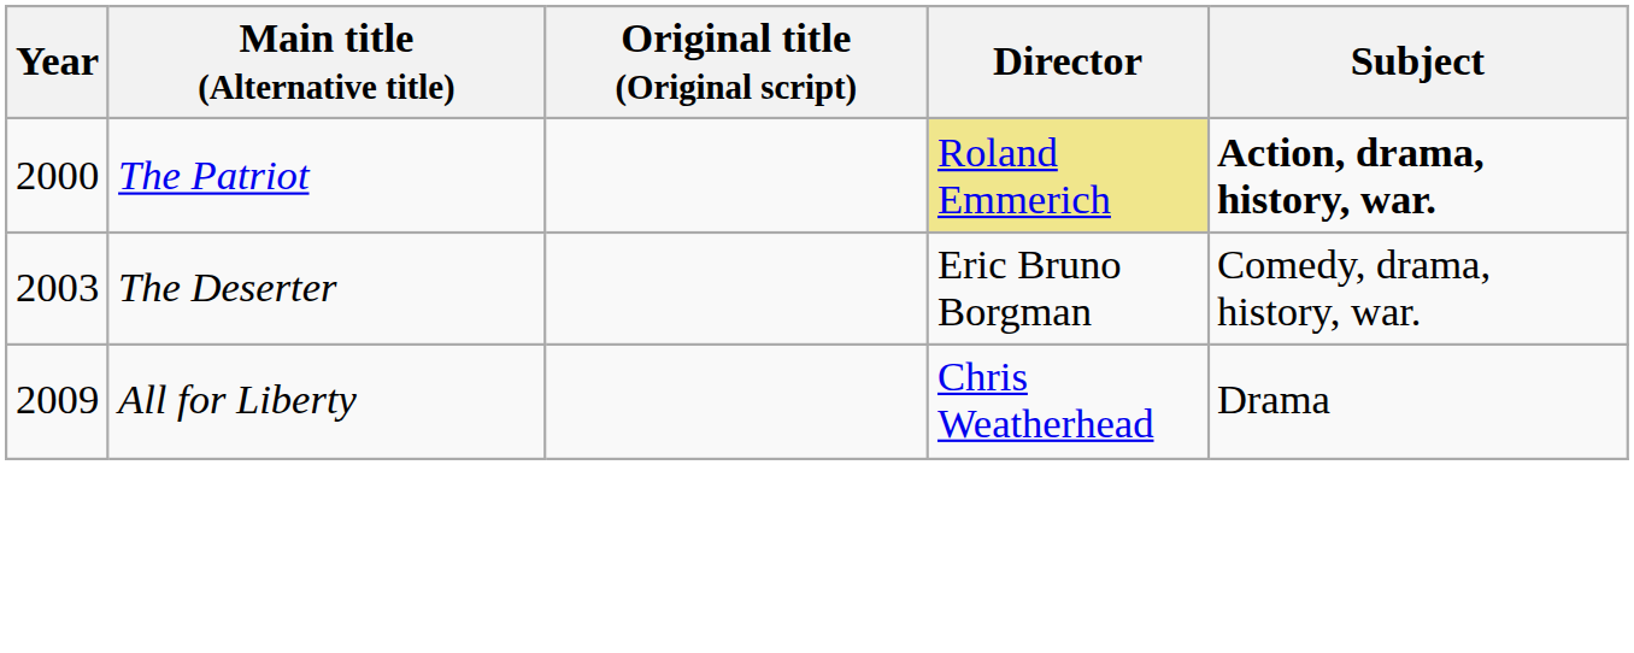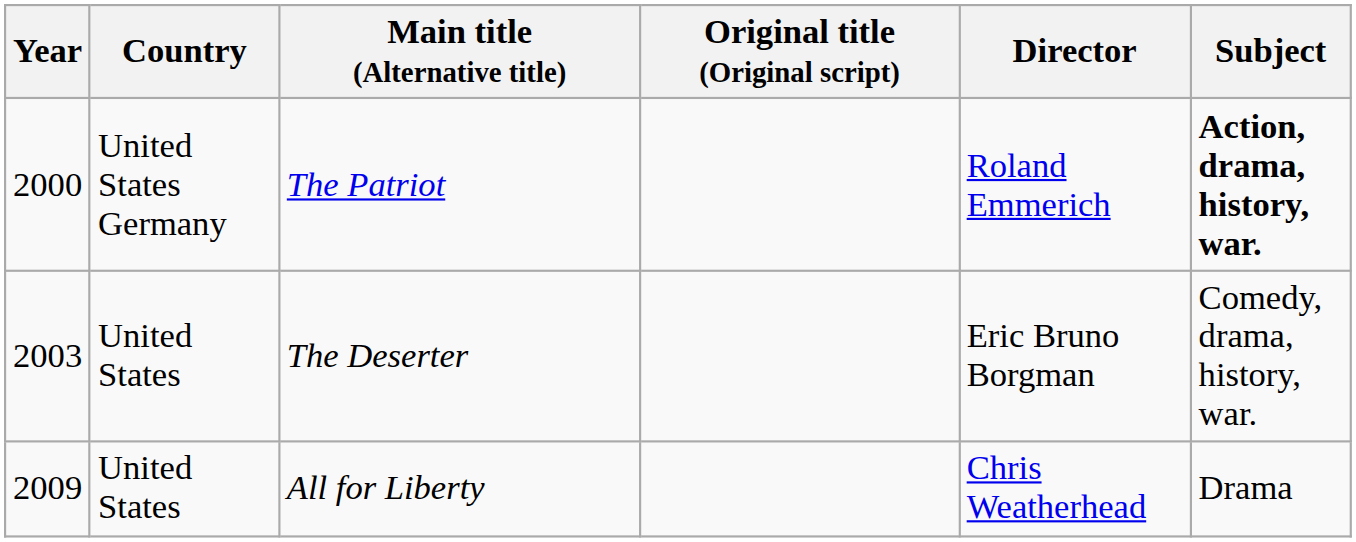 <table class="wikitable sortable" style="width:100%;">
 <tr>
 <th>Year</th>
+<th width= 80>Country</th>
 <th class="unsortable" style="width:160px;">Main title<br><small>(Alternative title)</small></th>
 <th class="unsortable" style="width:140px;">Original title<br><small>(Original script)</small></th>
 <th width=100>Director</th>
 <th class="unsortable">Subject</th>
 </tr>
 <tr>
 <td>2000</td>
+<td>United States<br>Germany</td>
 <td><em><a href='#'>The Patriot</a></em></td>
 <td></td>
-<td style="background: khaki;"><a href='#'>Roland Emmerich</a></td>
+<td><a href='#'>Roland Emmerich</a></td>
 <td><strong>Action, drama, history, war.</strong></td>
 </tr>
 <tr>
 <td>2003</td>
+<td>United States</td>
 <td><em>The Deserter</em></td>
 <td></td>
 <td>Eric Bruno Borgman</td>
 <td>Comedy, drama, history, war.</td>
 </tr>
 <tr>
 <td>2009</td>
+<td>United States</td>
 <td><em>All for Liberty</em></td>
 <td></td>
 <td><a href='#'>Chris Weatherhead</a></td>
 <td>Drama</td>
 </tr>
 </table>
